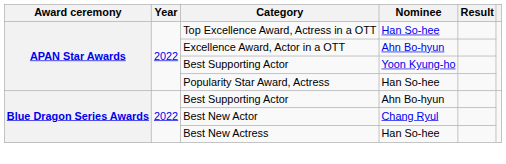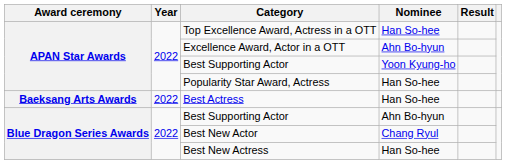 <table class="wikitable plainrowheaders sortable">
 <tr>
 <th scope="col">Award ceremony</th>
 <th scope="col">Year</th>
 <th scope="col">Category</th>
 <th scope="col">Nominee</th>
 <th scope="col">Result</th>
 <th scope="col" class="unsortable"></th>
 </tr>
 <tr>
 <th scope="row"  rowspan="4"><a href='#'>APAN Star Awards</a></th>
 <td rowspan="4"><a href='#'>2022</a></td>
 <td>Top Excellence Award, Actress in a OTT</td>
 <td><a href='#'>Han So-hee</a></td>
 <td></td>
 <td rowspan="4"></td>
 </tr>
 <tr>
 <td>Excellence Award, Actor in a OTT</td>
 <td><a href='#'>Ahn Bo-hyun</a></td>
 <td></td>
 </tr>
 <tr>
 <td>Best Supporting Actor</td>
 <td><a href='#'>Yoon Kyung-ho</a></td>
 <td></td>
 </tr>
 <tr>
 <td>Popularity Star Award, Actress</td>
 <td>Han So-hee</td>
 <td></td>
 </tr>
 <tr>
+<th scope="row"><a href='#'>Baeksang Arts Awards</a></th>
+<td><a href='#'>2022</a></td>
+<td><a href='#'>Best Actress</a></td>
+<td>Han So-hee</td>
+<td></td>
+<td></td>
+</tr>
+<tr>
 <th scope="row" rowspan="3"><a href='#'>Blue Dragon Series Awards</a></th>
 <td rowspan="3"><a href='#'>2022</a></td>
 <td>Best Supporting Actor</td>
 <td>Ahn Bo-hyun</td>
 <td></td>
 <td rowspan="3"></td>
 </tr>
 <tr>
 <td>Best New Actor</td>
 <td><a href='#'>Chang Ryul</a></td>
 <td></td>
 </tr>
 <tr>
 <td>Best New Actress</td>
 <td>Han So-hee</td>
 <td></td>
 </tr>
 </table>
